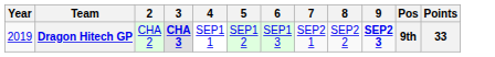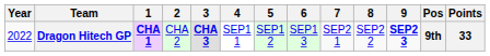 <table class="wikitable" style="text-align:center; font-size:85%">
 <tr>
 <th>Year</th>
 <th>Team</th>
+<th>1</th>
 <th>2</th>
 <th>3</th>
 <th>4</th>
 <th>5</th>
 <th>6</th>
 <th>7</th>
 <th>8</th>
 <th>9</th>
 <th>Pos</th>
 <th>Points</th>
 </tr>
 <tr>
-<td><a href='#'>2019</a></td>
+<td><a href='#'>2022</a></td>
 <th nowrap><a href='#'>Dragon Hitech GP</a></th>
+<td style="background:#EFCFFF;"><strong><a href='#'>CHA<br>1</a></strong><br></td>
 <td style="background:#DFFFDF;"><a href='#'>CHA<br>2</a><br></td>
 <td style="background:#DFDFDF;"><strong><a href='#'>CHA<br>3</a></strong><br></td>
 <td style="background:#FFFFFF;"><a href='#'>SEP1<br>1</a><br></td>
 <td style="background:#DFFFDF;"><a href='#'>SEP1<br>2</a><br></td>
 <td style="background:#DFFFDF;"><a href='#'>SEP1<br>3</a><br></td>
 <td><a href='#'>SEP2<br>1</a></td>
 <td><a href='#'>SEP2<br>2</a></td>
 <td><strong><a href='#'>SEP2<br>3</a></strong></td>
 <th>9th</th>
 <th>33</th>
 </tr>
 </table>
